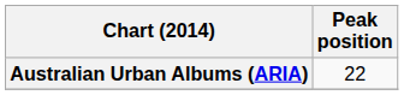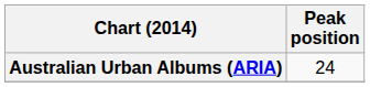 <table class="wikitable sortable plainrowheaders" style="text-align:center">
 <tr>
 <th scope="col">Chart (2014)</th>
 <th scope="col">Peak<br>position</th>
 </tr>
 <tr>
 <th scope="row">Australian Urban Albums (<a href='#'>ARIA</a>)</th>
-<td>22</td>
+<td>24</td>
 </tr>
 <tr>
 </tr>
 <tr>
 </tr>
 <tr>
 </tr>
 <tr>
 </tr>
 <tr>
 </tr>
 <tr>
 </tr>
 </table>
